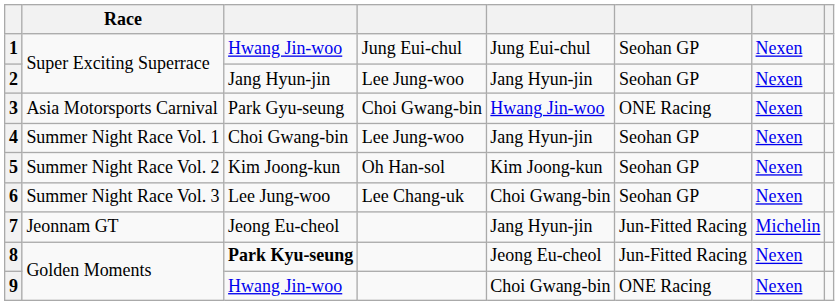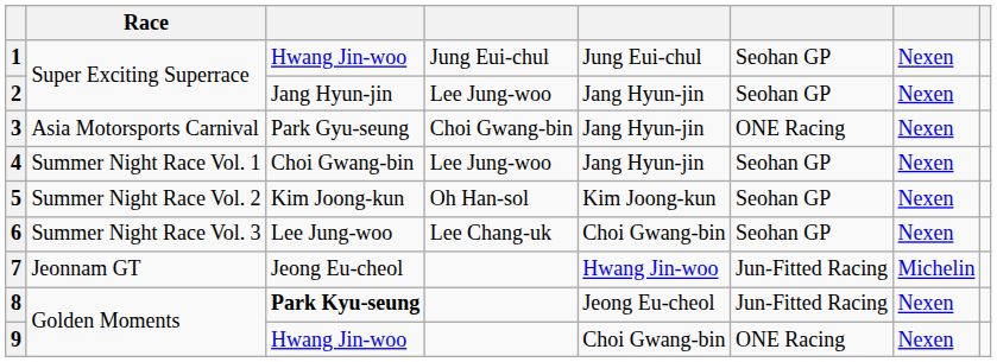 <table class="wikitable" style="font-size: 85%;">
 <tr>
 <th></th>
 <th>Race</th>
 <th></th>
 <th></th>
 <th></th>
 <th></th>
 <th></th>
 <th></th>
 </tr>
 <tr>
 <th>1</th>
 <td rowspan=2>Super Exciting Superrace</td>
 <td> <a href='#'>Hwang Jin-woo</a></td>
 <td> Jung Eui-chul</td>
 <td> Jung Eui-chul</td>
 <td>Seohan GP</td>
 <td><a href='#'>Nexen</a></td>
 <td></td>
 </tr>
 <tr>
 <th>2</th>
 <td> Jang Hyun-jin</td>
 <td> Lee Jung-woo</td>
 <td> Jang Hyun-jin</td>
 <td>Seohan GP</td>
 <td><a href='#'>Nexen</a></td>
 <td></td>
 </tr>
 <tr>
 <th>3</th>
 <td>Asia Motorsports Carnival</td>
 <td> Park Gyu-seung</td>
 <td> Choi Gwang-bin</td>
-<td> <a href='#'>Hwang Jin-woo</a></td>
+<td> Jang Hyun-jin</td>
 <td>ONE Racing</td>
 <td><a href='#'>Nexen</a></td>
 <td></td>
 </tr>
 <tr>
 <th>4</th>
 <td>Summer Night Race Vol. 1</td>
 <td> Choi Gwang-bin</td>
 <td> Lee Jung-woo</td>
 <td> Jang Hyun-jin</td>
 <td>Seohan GP</td>
 <td><a href='#'>Nexen</a></td>
 <td></td>
 </tr>
 <tr>
 <th>5</th>
 <td>Summer Night Race Vol. 2</td>
 <td> Kim Joong-kun</td>
 <td> Oh Han-sol</td>
 <td> Kim Joong-kun</td>
 <td>Seohan GP</td>
 <td><a href='#'>Nexen</a></td>
 <td></td>
 </tr>
 <tr>
 <th>6</th>
 <td>Summer Night Race Vol. 3</td>
 <td> Lee Jung-woo</td>
 <td> Lee Chang-uk</td>
 <td> Choi Gwang-bin</td>
 <td>Seohan GP</td>
 <td><a href='#'>Nexen</a></td>
 <td></td>
 </tr>
 <tr>
 <th>7</th>
 <td>Jeonnam GT</td>
 <td> Jeong Eu-cheol</td>
 <td></td>
-<td> Jang Hyun-jin</td>
+<td> <a href='#'>Hwang Jin-woo</a></td>
 <td>Jun-Fitted Racing</td>
 <td><a href='#'>Michelin</a></td>
 <td></td>
 </tr>
 <tr>
 <th>8</th>
 <td rowspan=2>Golden Moments</td>
 <td><strong> Park Kyu-seung</strong></td>
 <td></td>
 <td> Jeong Eu-cheol</td>
 <td>Jun-Fitted Racing</td>
 <td><a href='#'>Nexen</a></td>
 <td></td>
 </tr>
 <tr>
 <th>9</th>
 <td> <a href='#'>Hwang Jin-woo</a></td>
 <td></td>
 <td> Choi Gwang-bin</td>
 <td>ONE Racing</td>
 <td><a href='#'>Nexen</a></td>
 <td></td>
 </tr>
 </table>
